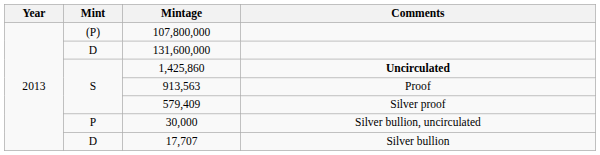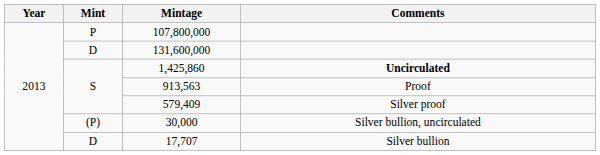 <table class="wikitable sortable" style="min-width:65%; text-align:center;">
 <tr>
 <th width="10%">Year</th>
 <th width="10%">Mint</th>
 <th width="20%">Mintage</th>
 <th width="60%">Comments</th>
 </tr>
 <tr>
 <td rowspan="7">2013</td>
-<td>(P)</td>
+<td>P</td>
 <td>107,800,000</td>
 <td></td>
 </tr>
 <tr>
 <td>D</td>
 <td>131,600,000</td>
 <td></td>
 </tr>
 <tr>
 <td rowspan="3">S</td>
 <td>1,425,860</td>
 <td><strong>Uncirculated</strong></td>
 </tr>
 <tr>
 <td>913,563</td>
 <td>Proof</td>
 </tr>
 <tr>
 <td>579,409</td>
 <td>Silver proof</td>
 </tr>
 <tr>
-<td>P</td>
+<td>(P)</td>
 <td>30,000</td>
 <td>Silver bullion, uncirculated</td>
 </tr>
 <tr>
 <td>D</td>
 <td>17,707</td>
 <td>Silver bullion</td>
 </tr>
 </table>
